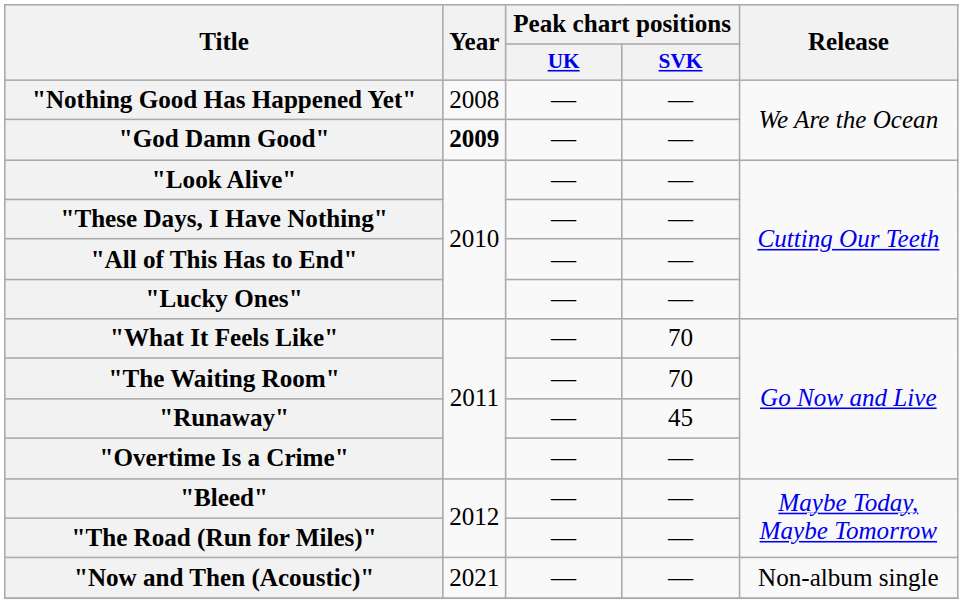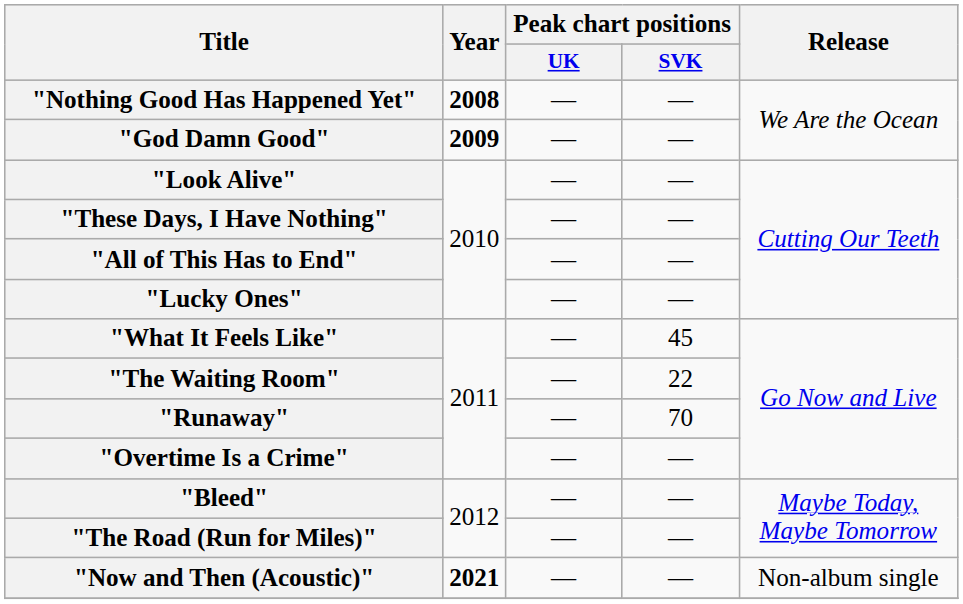 <table class="wikitable plainrowheaders" style="text-align:center;" border="1">
 <tr>
 <th scope="col" rowspan="2" style="width:17em;">Title</th>
 <th scope="col" rowspan="2">Year</th>
 <th scope="col" colspan="2">Peak chart positions</th>
 <th scope="col" rowspan="2">Release</th>
 </tr>
 <tr>
 <th scope="col" style="width:5em;font-size:85%;"><a href='#'>UK</a></th>
 <th scope="col" style="width:5em;font-size:85%;"><a href='#'>SVK</a><br></th>
 </tr>
 <tr>
 <th scope="row">"Nothing Good Has Happened Yet"</th>
-<td>2008</td>
+<td><strong>2008</strong></td>
 <td>—</td>
 <td>—</td>
 <td rowspan="2"><em>We Are the Ocean</em></td>
 </tr>
 <tr>
 <th scope="row">"God Damn Good"</th>
 <td><strong>2009</strong></td>
 <td>—</td>
 <td>—</td>
 </tr>
 <tr>
 <th scope="row">"Look Alive"</th>
 <td rowspan="4">2010</td>
 <td>—</td>
 <td>—</td>
 <td rowspan="4"><em><a href='#'>Cutting Our Teeth</a></em></td>
 </tr>
 <tr>
 <th scope="row">"These Days, I Have Nothing"</th>
 <td>—</td>
 <td>—</td>
 </tr>
 <tr>
 <th scope="row">"All of This Has to End"</th>
 <td>—</td>
 <td>—</td>
 </tr>
 <tr>
 <th scope="row">"Lucky Ones"</th>
 <td>—</td>
 <td>—</td>
 </tr>
 <tr>
 <th scope="row">"What It Feels Like"</th>
 <td rowspan="4">2011</td>
 <td>—</td>
-<td>70</td>
+<td>45</td>
 <td rowspan="4"><em><a href='#'>Go Now and Live</a></em></td>
 </tr>
 <tr>
 <th scope="row">"The Waiting Room"</th>
 <td>—</td>
-<td>70</td>
+<td>22</td>
 </tr>
 <tr>
 <th scope="row">"Runaway"</th>
 <td>—</td>
-<td>45</td>
+<td>70</td>
 </tr>
 <tr>
 <th scope="row">"Overtime Is a Crime"</th>
 <td>—</td>
 <td>—</td>
 </tr>
 <tr>
 <th scope="row">"Bleed"</th>
 <td rowspan="2">2012</td>
 <td>—</td>
 <td>—</td>
 <td rowspan="2"><em><a href='#'>Maybe Today, Maybe Tomorrow</a></em></td>
 </tr>
 <tr>
 <th scope="row">"The Road (Run for Miles)"</th>
 <td>—</td>
 <td>—</td>
 </tr>
 <tr>
 <th scope="row">"Now and Then (Acoustic)"</th>
-<td>2021</td>
+<td><strong>2021</strong></td>
 <td>—</td>
 <td>—</td>
 <td rowspan="1">Non-album single</td>
 </tr>
 <tr>
 </tr>
 </table>
